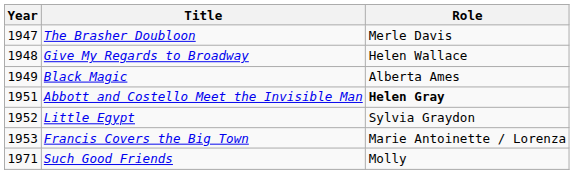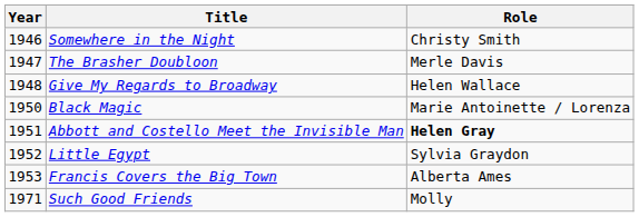 <table class="wikitable">
 <tr>
 <th>Year</th>
 <th>Title</th>
 <th>Role</th>
+</tr>
+<tr>
+<td>1946</td>
+<td><em><a href='#'>Somewhere in the Night</a></em></td>
+<td>Christy Smith</td>
 </tr>
 <tr>
 <td>1947</td>
 <td><em><a href='#'>The Brasher Doubloon</a></em></td>
 <td>Merle Davis</td>
 </tr>
 <tr>
 <td>1948</td>
 <td><em><a href='#'>Give My Regards to Broadway</a></em></td>
 <td>Helen Wallace</td>
 </tr>
 <tr>
-<td>1949</td>
+<td>1950</td>
 <td><em><a href='#'>Black Magic</a></em></td>
-<td>Alberta Ames</td>
+<td>Marie Antoinette / Lorenza</td>
 </tr>
 <tr>
 <td>1951</td>
 <td><em><a href='#'>Abbott and Costello Meet the Invisible Man</a></em></td>
 <td><strong>Helen Gray</strong></td>
 </tr>
 <tr>
 <td>1952</td>
 <td><em><a href='#'>Little Egypt</a></em></td>
 <td>Sylvia Graydon</td>
 </tr>
 <tr>
 <td>1953</td>
 <td><em><a href='#'>Francis Covers the Big Town</a></em></td>
-<td>Marie Antoinette / Lorenza</td>
+<td>Alberta Ames</td>
 </tr>
 <tr>
 <td>1971</td>
 <td><em><a href='#'>Such Good Friends</a></em></td>
 <td>Molly</td>
 </tr>
 </table>
